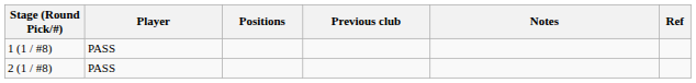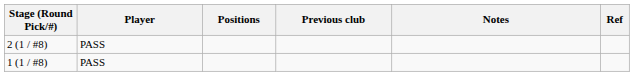 <table class="wikitable" style="text-align:left; font-size:95%;">
 <tr>
 <th style="width:125px;">Stage (Round Pick/#)</th>
 <th style="width:250px;">Player</th>
 <th style="width:120px;">Positions</th>
 <th style="width:220px;">Previous club</th>
 <th style="width:450px;">Notes</th>
 <th style="width:40px;">Ref</th>
 </tr>
 <tr>
+<td>2 (1 / #8)</td>
+<td>PASS</td>
+<td></td>
+<td></td>
+<td></td>
+<td></td>
+</tr>
+<tr>
 <td>1 (1 / #8)</td>
 <td>PASS</td>
 <td></td>
 <td></td>
 <td></td>
 <td></td>
 </tr>
-<tr>
-<td>2 (1 / #8)</td>
-<td>PASS</td>
-<td></td>
-<td></td>
-<td></td>
-<td></td>
-</tr>
 </table>
